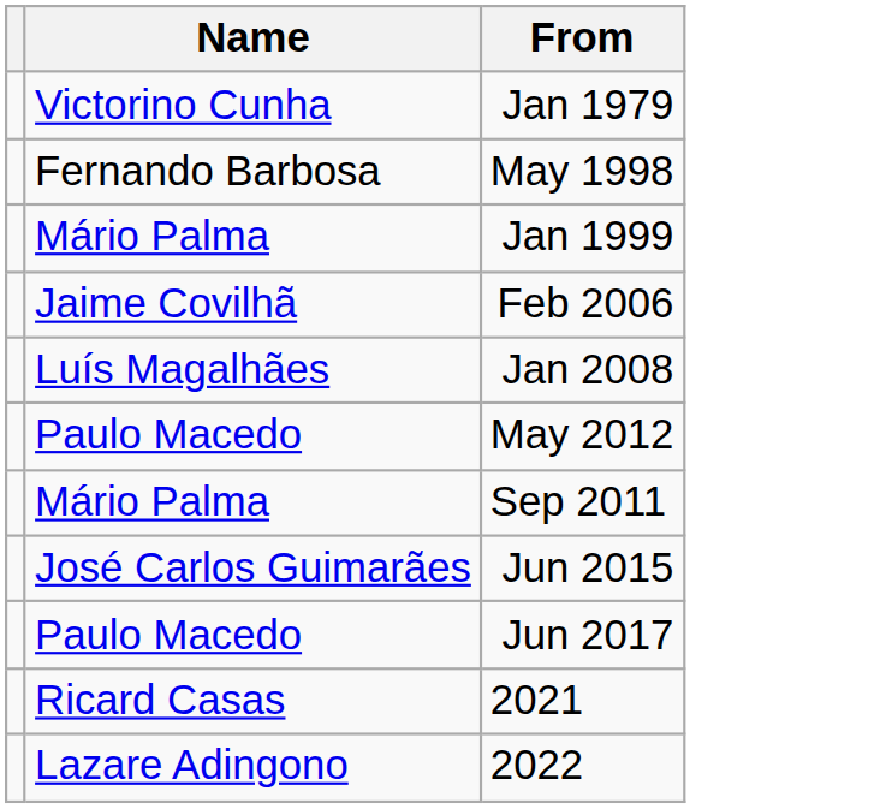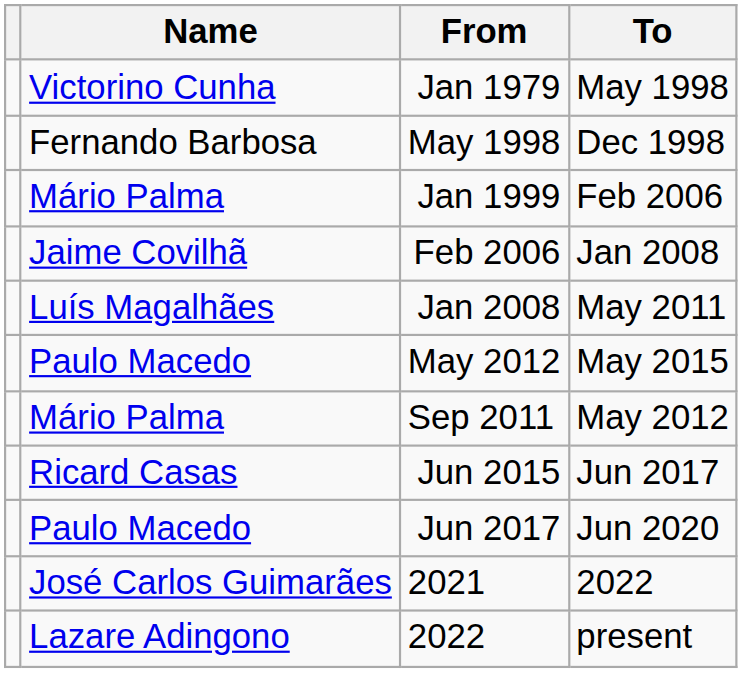 <table class="wikitable">
 <tr>
 <th align="right"></th>
 <th>Name</th>
 <th style="text-align:center;">From</th>
+<th>To</th>
 </tr>
 <tr>
 <td align=right></td>
 <td><a href='#'>Victorino Cunha</a></td>
 <td align="right">Jan 1979</td>
+<td align="left">May 1998</td>
 </tr>
 <tr>
 <td align=right></td>
 <td>Fernando Barbosa</td>
 <td align="right">May 1998</td>
+<td align="left">Dec 1998</td>
 </tr>
 <tr>
 <td align=right></td>
 <td><a href='#'>Mário Palma</a></td>
 <td align="right">Jan 1999</td>
+<td align="left">Feb 2006</td>
 </tr>
 <tr>
 <td align="right"></td>
 <td><a href='#'>Jaime Covilhã</a></td>
 <td align="right">Feb 2006</td>
+<td align="left">Jan 2008</td>
 </tr>
 <tr>
 <td align="right"></td>
 <td><a href='#'>Luís Magalhães</a></td>
 <td align="right">Jan 2008</td>
+<td align="left">May 2011</td>
 </tr>
 <tr>
 <td align="right"></td>
 <td><a href='#'>Paulo Macedo</a></td>
 <td align="right">May 2012</td>
+<td align="left">May 2015</td>
 </tr>
 <tr>
 <td></td>
 <td><a href='#'>Mário Palma</a></td>
 <td>Sep 2011</td>
+<td>May 2012</td>
 </tr>
 <tr>
 <td align=right></td>
-<td><a href='#'>José Carlos Guimarães</a></td>
+<td><a href='#'>Ricard Casas</a></td>
 <td align="right">Jun 2015</td>
+<td align="left">Jun 2017</td>
 </tr>
 <tr>
 <td align=right></td>
 <td><a href='#'>Paulo Macedo</a></td>
 <td align="right">Jun 2017</td>
+<td align="left">Jun 2020</td>
 </tr>
 <tr>
 <td></td>
-<td><a href='#'>Ricard Casas</a></td>
+<td><a href='#'>José Carlos Guimarães</a></td>
 <td>2021</td>
+<td>2022</td>
 </tr>
 <tr>
 <td></td>
 <td><a href='#'>Lazare Adingono</a></td>
 <td>2022</td>
+<td>present</td>
 </tr>
 </table>
